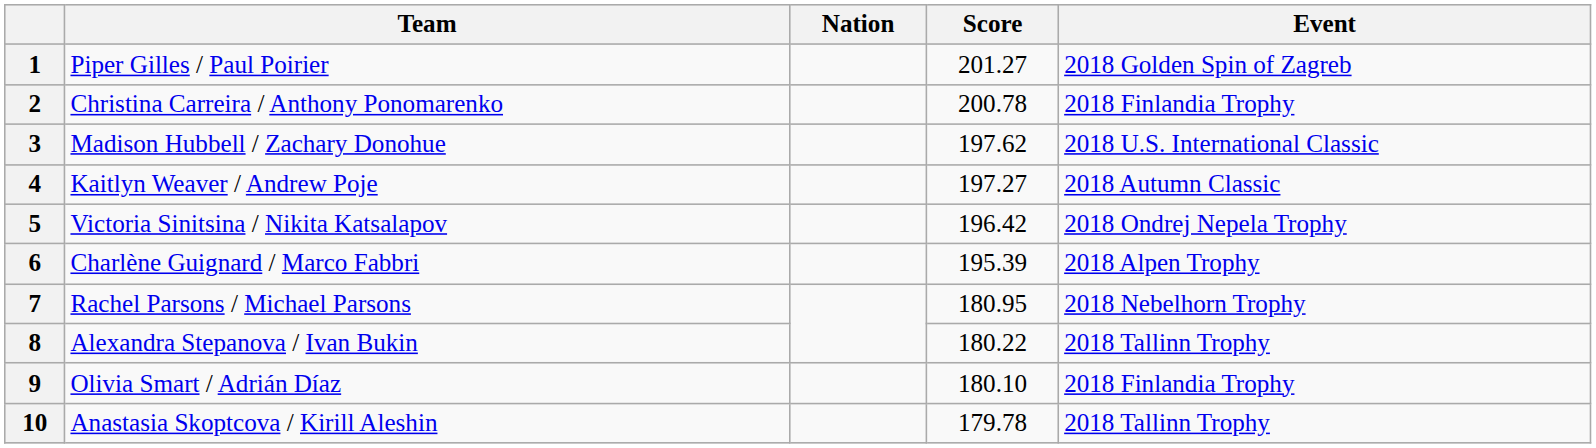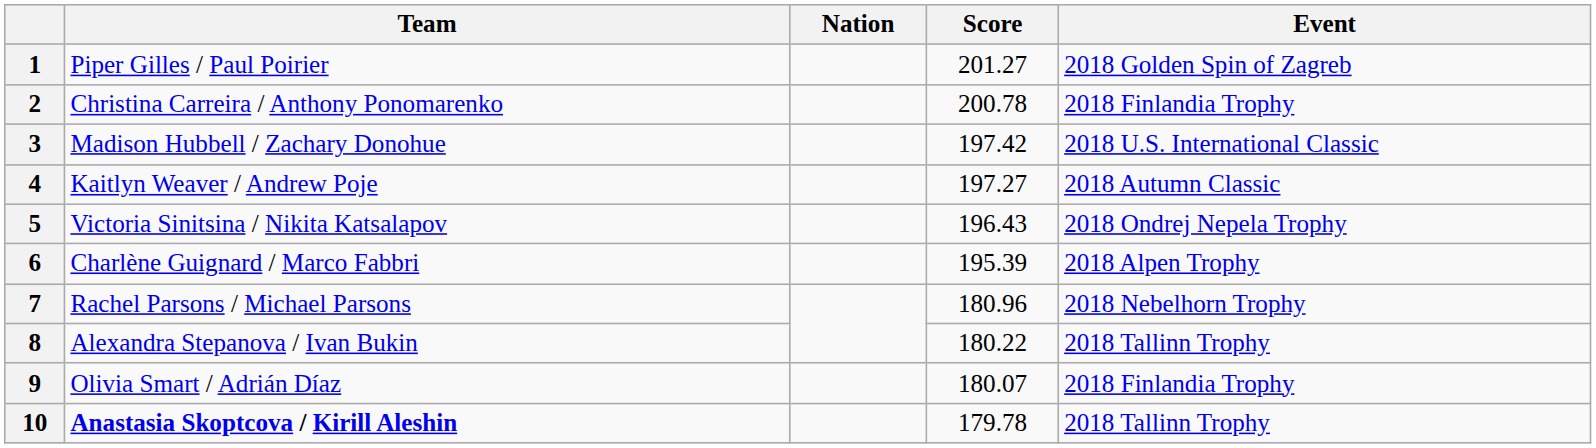 <table class="wikitable sortable" style="text-align:left; width:80%">
 <tr>
 <th scope="col"></th>
 <th scope="col">Team</th>
 <th scope="col">Nation</th>
 <th scope="col">Score</th>
 <th scope="col">Event</th>
 </tr>
 <tr>
 <th scope="row">1</th>
 <td><a href='#'>Piper Gilles</a> / <a href='#'>Paul Poirier</a></td>
 <td></td>
 <td style="text-align:center;">201.27</td>
 <td><a href='#'>2018 Golden Spin of Zagreb</a></td>
 </tr>
 <tr>
 <th scope="row">2</th>
 <td><a href='#'>Christina Carreira</a> / <a href='#'>Anthony Ponomarenko</a></td>
 <td></td>
 <td style="text-align:center;">200.78</td>
 <td><a href='#'>2018 Finlandia Trophy</a></td>
 </tr>
 <tr>
 <th scope="row">3</th>
 <td><a href='#'>Madison Hubbell</a> / <a href='#'>Zachary Donohue</a></td>
 <td></td>
-<td style="text-align:center;">197.62</td>
+<td style="text-align:center;">197.42</td>
 <td><a href='#'>2018 U.S. International Classic</a></td>
 </tr>
 <tr>
 <th scope="row">4</th>
 <td><a href='#'>Kaitlyn Weaver</a> / <a href='#'>Andrew Poje</a></td>
 <td></td>
 <td style="text-align:center;">197.27</td>
 <td><a href='#'>2018 Autumn Classic</a></td>
 </tr>
 <tr>
 <th scope="row">5</th>
 <td><a href='#'>Victoria Sinitsina</a> / <a href='#'>Nikita Katsalapov</a></td>
 <td></td>
-<td style="text-align:center;">196.42</td>
+<td style="text-align:center;">196.43</td>
 <td><a href='#'>2018 Ondrej Nepela Trophy</a></td>
 </tr>
 <tr>
 <th scope="row">6</th>
 <td><a href='#'>Charlène Guignard</a> / <a href='#'>Marco Fabbri</a></td>
 <td></td>
 <td style="text-align:center;">195.39</td>
 <td><a href='#'>2018 Alpen Trophy</a></td>
 </tr>
 <tr>
 <th scope="row">7</th>
 <td><a href='#'>Rachel Parsons</a> / <a href='#'>Michael Parsons</a></td>
 <td rowspan="2"></td>
-<td style="text-align:center;">180.95</td>
+<td style="text-align:center;">180.96</td>
 <td><a href='#'>2018 Nebelhorn Trophy</a></td>
 </tr>
 <tr>
 <th scope="row">8</th>
 <td><a href='#'>Alexandra Stepanova</a> / <a href='#'>Ivan Bukin</a></td>
 <td style="text-align:center;">180.22</td>
 <td><a href='#'>2018 Tallinn Trophy</a></td>
 </tr>
 <tr>
 <th scope="row">9</th>
 <td><a href='#'>Olivia Smart</a> / <a href='#'>Adrián Díaz</a></td>
 <td></td>
-<td style="text-align:center;">180.10</td>
+<td style="text-align:center;">180.07</td>
 <td><a href='#'>2018 Finlandia Trophy</a></td>
 </tr>
 <tr>
 <th scope="row">10</th>
-<td><a href='#'>Anastasia Skoptcova</a> / <a href='#'>Kirill Aleshin</a></td>
+<td><strong><a href='#'>Anastasia Skoptcova</a> / <a href='#'>Kirill Aleshin</a></strong></td>
 <td></td>
 <td style="text-align:center;">179.78</td>
 <td><a href='#'>2018 Tallinn Trophy</a></td>
 </tr>
 </table>
